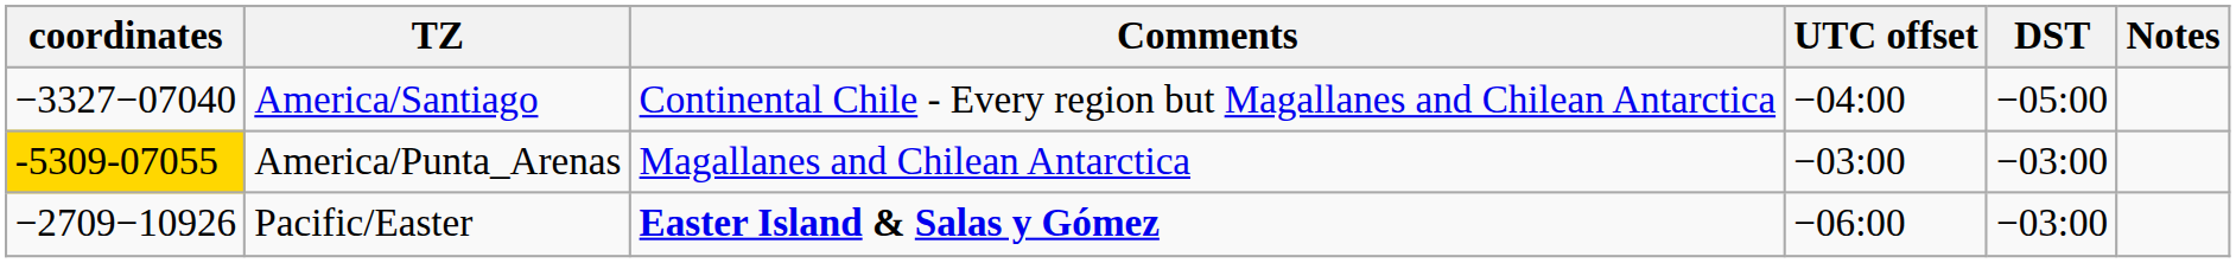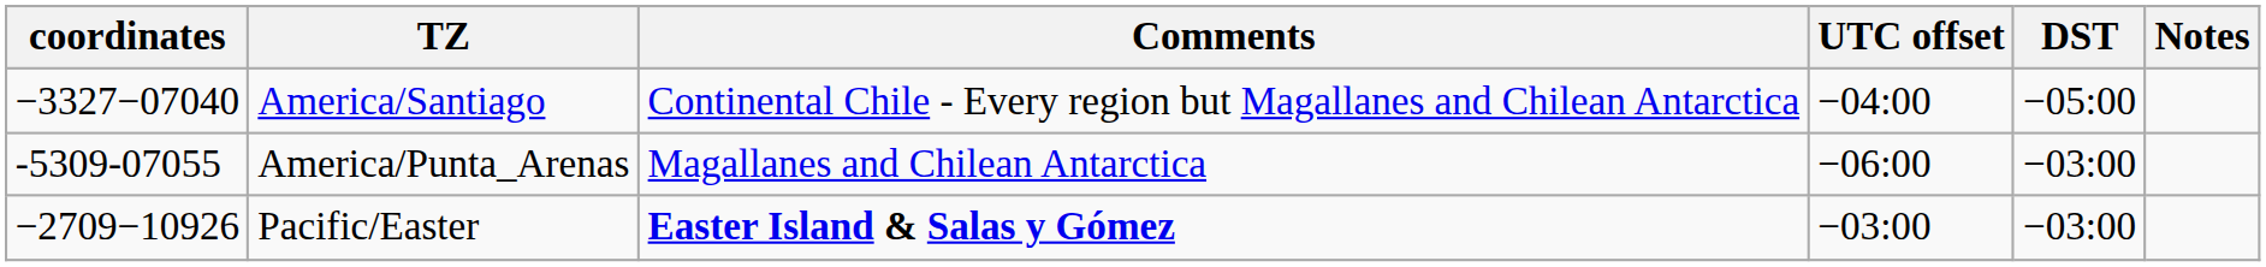 <table class="wikitable sortable">
 <tr>
 <th>coordinates</th>
 <th>TZ</th>
 <th>Comments</th>
 <th>UTC offset</th>
 <th>DST</th>
 <th>Notes</th>
 </tr>
 <tr --->
 <td>−3327−07040</td>
 <td><a href='#'>America/Santiago</a></td>
 <td><a href='#'>Continental Chile</a> - Every region but <a href='#'>Magallanes and Chilean Antarctica</a></td>
 <td>−04:00</td>
 <td>−05:00</td>
 <td></td>
 </tr>
 <tr --->
-<td style="background: gold;">-5309-07055</td>
+<td>-5309-07055</td>
 <td>America/Punta_Arenas</td>
 <td><a href='#'>Magallanes and Chilean Antarctica</a></td>
-<td>−03:00</td>
+<td>−06:00</td>
 <td>−03:00</td>
 <td></td>
 </tr>
 <tr --->
 <td>−2709−10926</td>
 <td>Pacific/Easter</td>
 <td><strong><a href='#'>Easter Island</a> & <a href='#'>Salas y Gómez</a></strong></td>
-<td>−06:00</td>
+<td>−03:00</td>
 <td>−03:00</td>
 <td></td>
 </tr>
 </table>
